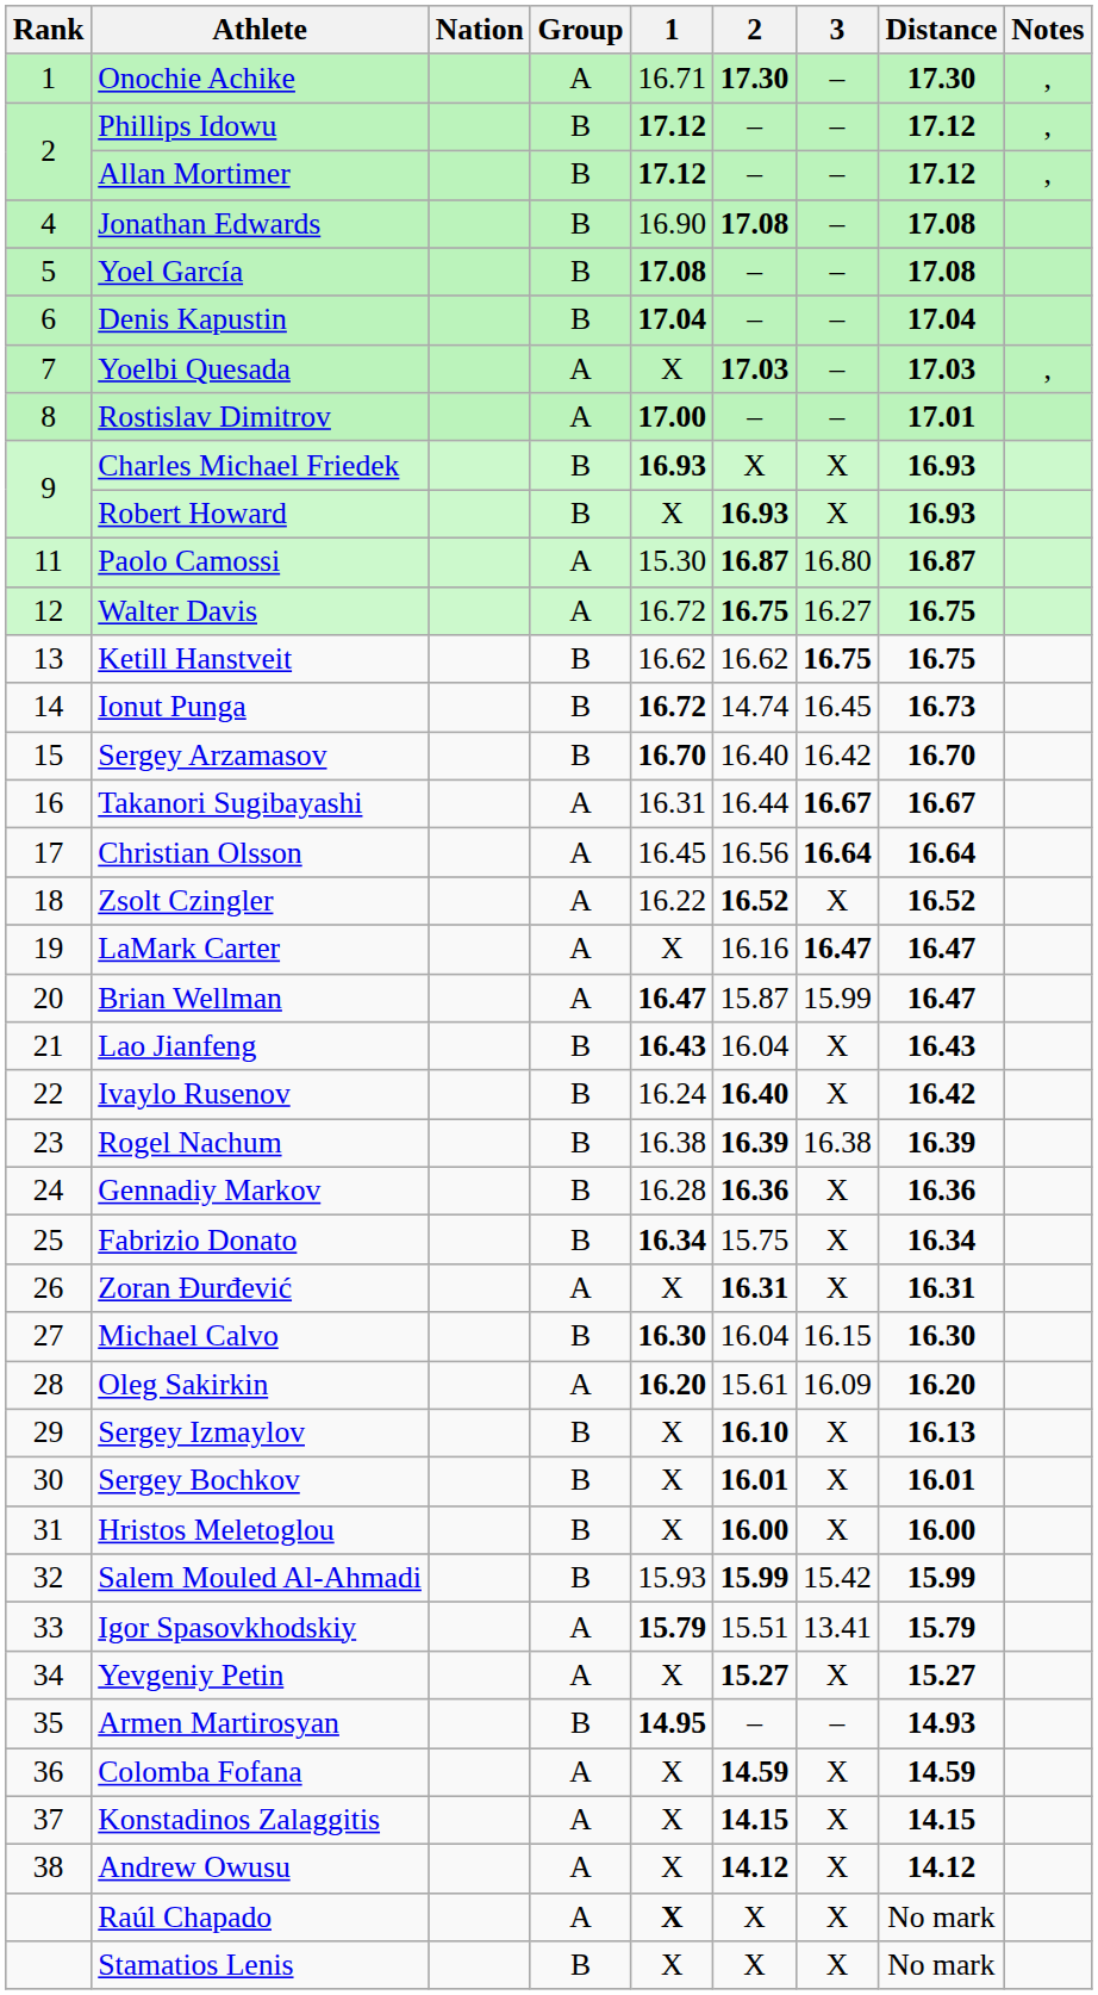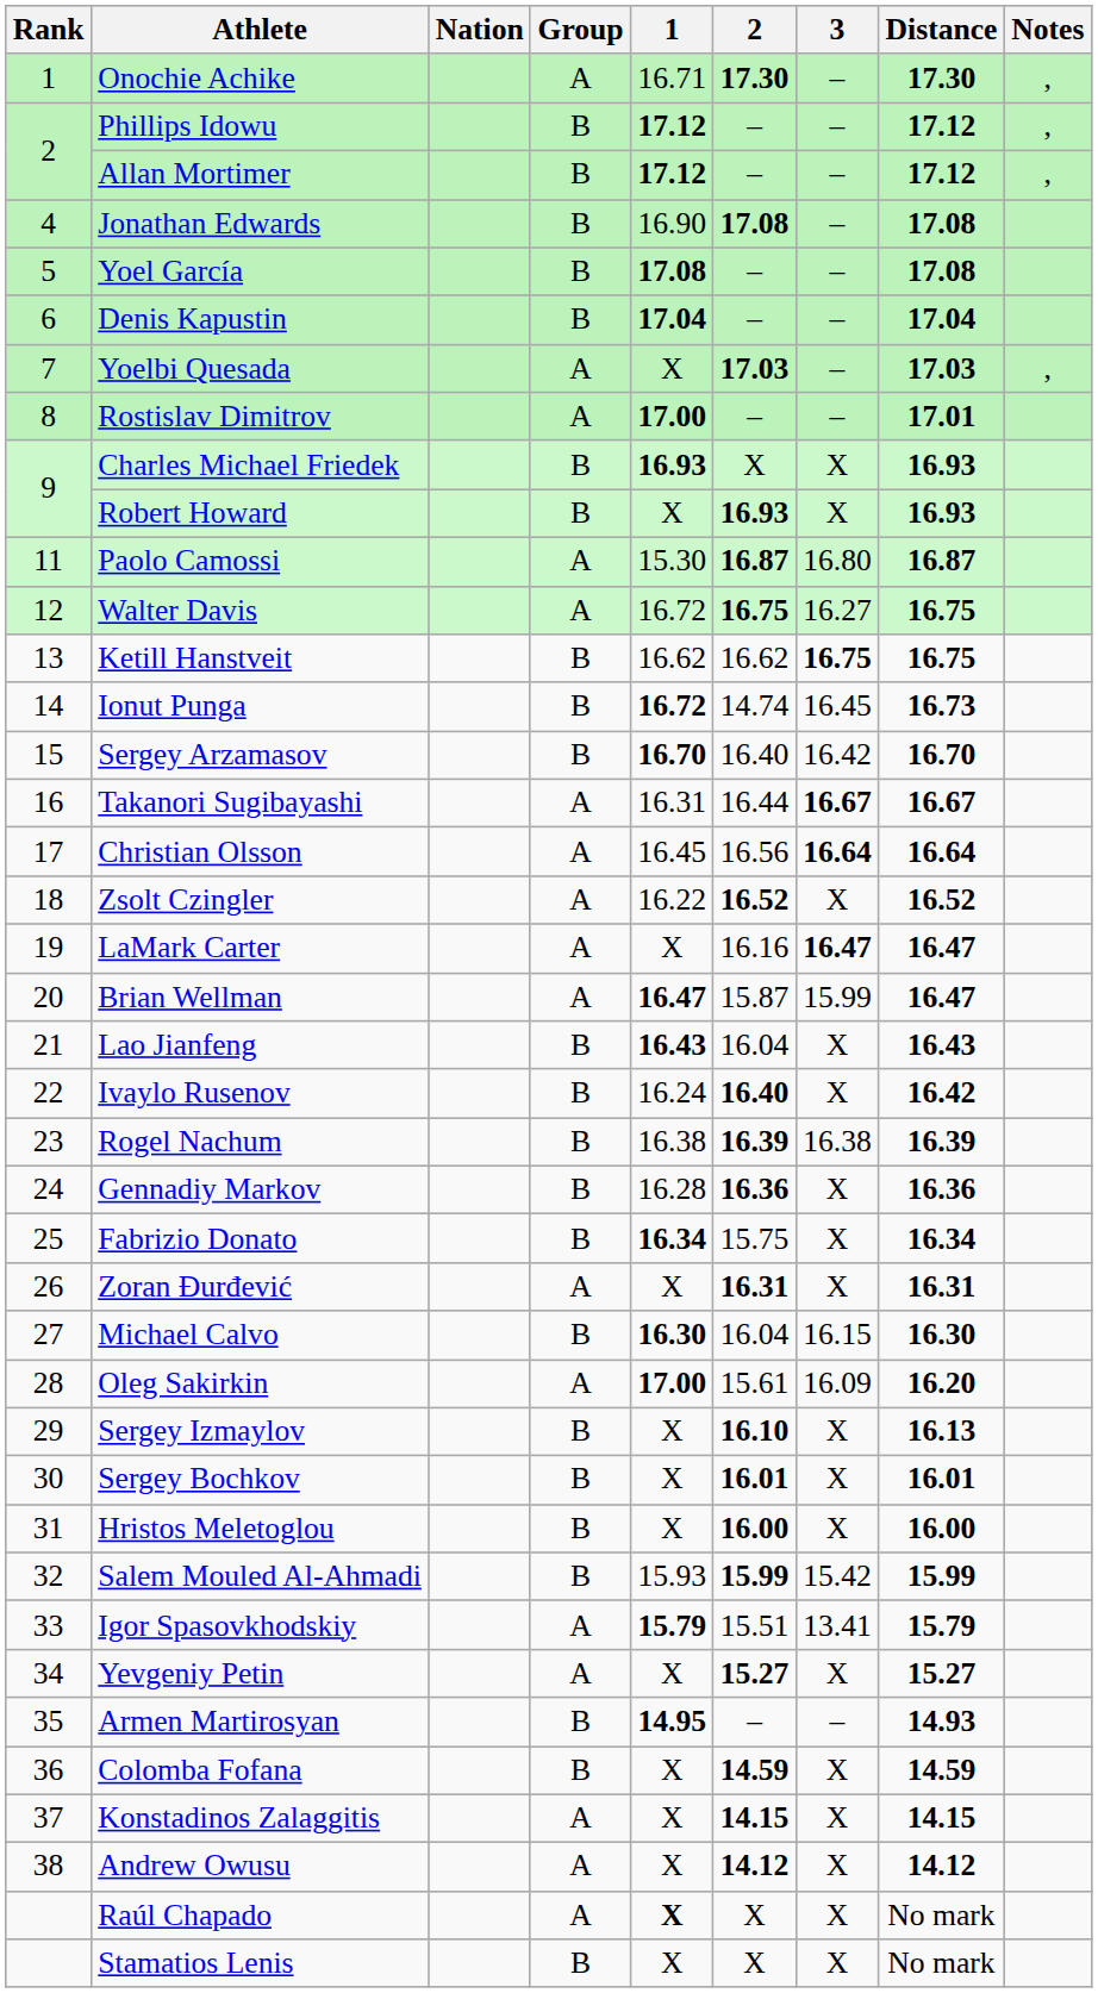 <table class="wikitable sortable" style="text-align:center">
 <tr>
 <th>Rank</th>
 <th>Athlete</th>
 <th>Nation</th>
 <th>Group</th>
 <th>1</th>
 <th>2</th>
 <th>3</th>
 <th>Distance</th>
 <th>Notes</th>
 </tr>
 <tr bgcolor = "bbf3bb">
 <td>1</td>
 <td align=left><a href='#'>Onochie Achike</a></td>
 <td align=left></td>
 <td>A</td>
 <td>16.71</td>
 <td><strong>17.30</strong></td>
 <td data-sort-value=1.00>–</td>
 <td><strong>17.30</strong></td>
 <td>, </td>
 </tr>
 <tr bgcolor = "bbf3bb">
 <td rowspan=2 align=center>2</td>
 <td align=left><a href='#'>Phillips Idowu</a></td>
 <td align=left></td>
 <td>B</td>
 <td><strong>17.12</strong></td>
 <td data-sort-value=1.00>–</td>
 <td data-sort-value=1.00>–</td>
 <td><strong>17.12</strong></td>
 <td>, </td>
 </tr>
 <tr bgcolor = "bbf3bb">
 <td align=left><a href='#'>Allan Mortimer</a></td>
 <td align=left></td>
 <td>B</td>
 <td><strong>17.12</strong></td>
 <td data-sort-value=1.00>–</td>
 <td data-sort-value=1.00>–</td>
 <td><strong>17.12</strong></td>
 <td>, </td>
 </tr>
 <tr bgcolor = "bbf3bb">
 <td>4</td>
 <td align=left><a href='#'>Jonathan Edwards</a></td>
 <td align=left></td>
 <td>B</td>
 <td>16.90</td>
 <td><strong>17.08</strong></td>
 <td data-sort-value=1.00>–</td>
 <td><strong>17.08</strong></td>
 <td></td>
 </tr>
 <tr bgcolor = "bbf3bb">
 <td>5</td>
 <td align=left><a href='#'>Yoel García</a></td>
 <td align=left></td>
 <td>B</td>
 <td><strong>17.08</strong></td>
 <td data-sort-value=1.00>–</td>
 <td data-sort-value=1.00>–</td>
 <td><strong>17.08</strong></td>
 <td></td>
 </tr>
 <tr bgcolor = "bbf3bb">
 <td>6</td>
 <td align=left><a href='#'>Denis Kapustin</a></td>
 <td align=left></td>
 <td>B</td>
 <td><strong>17.04</strong></td>
 <td data-sort-value=1.00>–</td>
 <td data-sort-value=1.00>–</td>
 <td><strong>17.04</strong></td>
 <td></td>
 </tr>
 <tr bgcolor = "bbf3bb">
 <td>7</td>
 <td align=left><a href='#'>Yoelbi Quesada</a></td>
 <td align=left></td>
 <td>A</td>
 <td data-sort-value=1.00>X</td>
 <td><strong>17.03</strong></td>
 <td data-sort-value=1.00>–</td>
 <td><strong>17.03</strong></td>
 <td>, </td>
 </tr>
 <tr bgcolor = "bbf3bb">
 <td>8</td>
 <td align=left><a href='#'>Rostislav Dimitrov</a></td>
 <td align=left></td>
 <td>A</td>
 <td><strong>17.00</strong></td>
 <td data-sort-value=1.00>–</td>
 <td data-sort-value=1.00>–</td>
 <td><strong>17.01</strong></td>
 <td></td>
 </tr>
 <tr bgcolor = "ccf9cc">
 <td rowspan=2 align=center>9</td>
 <td align=left><a href='#'>Charles Michael Friedek</a></td>
 <td align=left></td>
 <td>B</td>
 <td><strong>16.93</strong></td>
 <td data-sort-value=1.00>X</td>
 <td data-sort-value=1.00>X</td>
 <td><strong>16.93</strong></td>
 <td></td>
 </tr>
 <tr bgcolor = "ccf9cc">
 <td align=left><a href='#'>Robert Howard</a></td>
 <td align=left></td>
 <td>B</td>
 <td data-sort-value=1.00>X</td>
 <td><strong>16.93</strong></td>
 <td data-sort-value=1.00>X</td>
 <td><strong>16.93</strong></td>
 <td></td>
 </tr>
 <tr bgcolor = "ccf9cc">
 <td>11</td>
 <td align=left><a href='#'>Paolo Camossi</a></td>
 <td align=left></td>
 <td>A</td>
 <td>15.30</td>
 <td><strong>16.87</strong></td>
 <td>16.80</td>
 <td><strong>16.87</strong></td>
 <td></td>
 </tr>
 <tr bgcolor = "ccf9cc">
 <td>12</td>
 <td align=left><a href='#'>Walter Davis</a></td>
 <td align=left></td>
 <td>A</td>
 <td>16.72</td>
 <td><strong>16.75</strong></td>
 <td>16.27</td>
 <td><strong>16.75</strong></td>
 <td></td>
 </tr>
 <tr>
 <td>13</td>
 <td align=left><a href='#'>Ketill Hanstveit</a></td>
 <td align=left></td>
 <td>B</td>
 <td>16.62</td>
 <td>16.62</td>
 <td><strong>16.75</strong></td>
 <td><strong>16.75</strong></td>
 <td></td>
 </tr>
 <tr>
 <td>14</td>
 <td align=left><a href='#'>Ionut Punga</a></td>
 <td align=left></td>
 <td>B</td>
 <td><strong>16.72</strong></td>
 <td>14.74</td>
 <td>16.45</td>
 <td><strong>16.73</strong></td>
 <td></td>
 </tr>
 <tr>
 <td>15</td>
 <td align=left><a href='#'>Sergey Arzamasov</a></td>
 <td align=left></td>
 <td>B</td>
 <td><strong>16.70</strong></td>
 <td>16.40</td>
 <td>16.42</td>
 <td><strong>16.70</strong></td>
 <td></td>
 </tr>
 <tr>
 <td>16</td>
 <td align=left><a href='#'>Takanori Sugibayashi</a></td>
 <td align=left></td>
 <td>A</td>
 <td>16.31</td>
 <td>16.44</td>
 <td><strong>16.67</strong></td>
 <td><strong>16.67</strong></td>
 <td></td>
 </tr>
 <tr>
 <td>17</td>
 <td align=left><a href='#'>Christian Olsson</a></td>
 <td align=left></td>
 <td>A</td>
 <td>16.45</td>
 <td>16.56</td>
 <td><strong>16.64</strong></td>
 <td><strong>16.64</strong></td>
 <td></td>
 </tr>
 <tr>
 <td>18</td>
 <td align=left><a href='#'>Zsolt Czingler</a></td>
 <td align=left></td>
 <td>A</td>
 <td>16.22</td>
 <td><strong>16.52</strong></td>
 <td data-sort-value=1.00>X</td>
 <td><strong>16.52</strong></td>
 <td></td>
 </tr>
 <tr>
 <td>19</td>
 <td align=left><a href='#'>LaMark Carter</a></td>
 <td align=left></td>
 <td>A</td>
 <td data-sort-value=1.00>X</td>
 <td>16.16</td>
 <td><strong>16.47</strong></td>
 <td><strong>16.47</strong></td>
 <td></td>
 </tr>
 <tr>
 <td>20</td>
 <td align=left><a href='#'>Brian Wellman</a></td>
 <td align=left></td>
 <td>A</td>
 <td><strong>16.47</strong></td>
 <td>15.87</td>
 <td>15.99</td>
 <td><strong>16.47</strong></td>
 <td></td>
 </tr>
 <tr>
 <td>21</td>
 <td align=left><a href='#'>Lao Jianfeng</a></td>
 <td align=left></td>
 <td>B</td>
 <td><strong>16.43</strong></td>
 <td>16.04</td>
 <td data-sort-value=1.00>X</td>
 <td><strong>16.43</strong></td>
 <td></td>
 </tr>
 <tr>
 <td>22</td>
 <td align=left><a href='#'>Ivaylo Rusenov</a></td>
 <td align=left></td>
 <td>B</td>
 <td>16.24</td>
 <td><strong>16.40</strong></td>
 <td data-sort-value=1.00>X</td>
 <td><strong>16.42</strong></td>
 <td></td>
 </tr>
 <tr>
 <td>23</td>
 <td align=left><a href='#'>Rogel Nachum</a></td>
 <td align=left></td>
 <td>B</td>
 <td>16.38</td>
 <td><strong>16.39</strong></td>
 <td>16.38</td>
 <td><strong>16.39</strong></td>
 <td></td>
 </tr>
 <tr>
 <td>24</td>
 <td align=left><a href='#'>Gennadiy Markov</a></td>
 <td align=left></td>
 <td>B</td>
 <td>16.28</td>
 <td><strong>16.36</strong></td>
 <td data-sort-value=1.00>X</td>
 <td><strong>16.36</strong></td>
 <td></td>
 </tr>
 <tr>
 <td>25</td>
 <td align=left><a href='#'>Fabrizio Donato</a></td>
 <td align=left></td>
 <td>B</td>
 <td><strong>16.34</strong></td>
 <td>15.75</td>
 <td data-sort-value=1.00>X</td>
 <td><strong>16.34</strong></td>
 <td></td>
 </tr>
 <tr>
 <td>26</td>
 <td align=left><a href='#'>Zoran Đurđević</a></td>
 <td align=left></td>
 <td>A</td>
 <td data-sort-value=1.00>X</td>
 <td><strong>16.31</strong></td>
 <td data-sort-value=1.00>X</td>
 <td><strong>16.31</strong></td>
 <td></td>
 </tr>
 <tr>
 <td>27</td>
 <td align=left><a href='#'>Michael Calvo</a></td>
 <td align=left></td>
 <td>B</td>
 <td><strong>16.30</strong></td>
 <td>16.04</td>
 <td>16.15</td>
 <td><strong>16.30</strong></td>
 <td></td>
 </tr>
 <tr>
 <td>28</td>
 <td align=left><a href='#'>Oleg Sakirkin</a></td>
 <td align=left></td>
 <td>A</td>
-<td><strong>16.20</strong></td>
+<td><strong>17.00</strong></td>
 <td>15.61</td>
 <td>16.09</td>
 <td><strong>16.20</strong></td>
 <td></td>
 </tr>
 <tr>
 <td>29</td>
 <td align=left><a href='#'>Sergey Izmaylov</a></td>
 <td align=left></td>
 <td>B</td>
 <td data-sort-value=1.00>X</td>
 <td><strong>16.10</strong></td>
 <td data-sort-value=1.00>X</td>
 <td><strong>16.13</strong></td>
 <td></td>
 </tr>
 <tr>
 <td>30</td>
 <td align=left><a href='#'>Sergey Bochkov</a></td>
 <td align=left></td>
 <td>B</td>
 <td data-sort-value=1.00>X</td>
 <td><strong>16.01</strong></td>
 <td data-sort-value=1.00>X</td>
 <td><strong>16.01</strong></td>
 <td></td>
 </tr>
 <tr>
 <td>31</td>
 <td align=left><a href='#'>Hristos Meletoglou</a></td>
 <td align=left></td>
 <td>B</td>
 <td data-sort-value=1.00>X</td>
 <td><strong>16.00</strong></td>
 <td data-sort-value=1.00>X</td>
 <td><strong>16.00</strong></td>
 <td></td>
 </tr>
 <tr>
 <td>32</td>
 <td align=left><a href='#'>Salem Mouled Al-Ahmadi</a></td>
 <td align=left></td>
 <td>B</td>
 <td>15.93</td>
 <td><strong>15.99</strong></td>
 <td>15.42</td>
 <td><strong>15.99</strong></td>
 <td></td>
 </tr>
 <tr>
 <td>33</td>
 <td align=left><a href='#'>Igor Spasovkhodskiy</a></td>
 <td align=left></td>
 <td>A</td>
 <td><strong>15.79</strong></td>
 <td>15.51</td>
 <td>13.41</td>
 <td><strong>15.79</strong></td>
 <td></td>
 </tr>
 <tr>
 <td>34</td>
 <td align=left><a href='#'>Yevgeniy Petin</a></td>
 <td align=left></td>
 <td>A</td>
 <td data-sort-value=1.00>X</td>
 <td><strong>15.27</strong></td>
 <td data-sort-value=1.00>X</td>
 <td><strong>15.27</strong></td>
 <td></td>
 </tr>
 <tr>
 <td>35</td>
 <td align=left><a href='#'>Armen Martirosyan</a></td>
 <td align=left></td>
 <td>B</td>
 <td><strong>14.95</strong></td>
 <td data-sort-value=1.00>–</td>
 <td data-sort-value=1.00>–</td>
 <td><strong>14.93</strong></td>
 <td></td>
 </tr>
 <tr>
 <td>36</td>
 <td align=left><a href='#'>Colomba Fofana</a></td>
 <td align=left></td>
-<td>A</td>
+<td>B</td>
 <td data-sort-value=1.00>X</td>
 <td><strong>14.59</strong></td>
 <td data-sort-value=1.00>X</td>
 <td><strong>14.59</strong></td>
 <td></td>
 </tr>
 <tr>
 <td>37</td>
 <td align=left><a href='#'>Konstadinos Zalaggitis</a></td>
 <td align=left></td>
 <td>A</td>
 <td data-sort-value=1.00>X</td>
 <td><strong>14.15</strong></td>
 <td data-sort-value=1.00>X</td>
 <td><strong>14.15</strong></td>
 <td></td>
 </tr>
 <tr>
 <td>38</td>
 <td align=left><a href='#'>Andrew Owusu</a></td>
 <td align=left></td>
 <td>A</td>
 <td data-sort-value=1.00>X</td>
 <td><strong>14.12</strong></td>
 <td data-sort-value=1.00>X</td>
 <td><strong>14.12</strong></td>
 <td></td>
 </tr>
 <tr>
 <td></td>
 <td align=left><a href='#'>Raúl Chapado</a></td>
 <td align=left></td>
 <td>A</td>
 <td data-sort-value=1.00><strong>X</strong></td>
 <td data-sort-value=1.00>X</td>
 <td data-sort-value=1.00>X</td>
 <td data-sort-value=1.00>No mark</td>
 <td></td>
 </tr>
 <tr>
 <td></td>
 <td align=left><a href='#'>Stamatios Lenis</a></td>
 <td align=left></td>
 <td>B</td>
 <td data-sort-value=1.00>X</td>
 <td data-sort-value=1.00>X</td>
 <td data-sort-value=1.00>X</td>
 <td data-sort-value=1.00>No mark</td>
 <td></td>
 </tr>
 </table>
